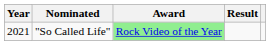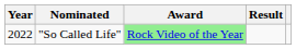 <table class="wikitable">
 <tr>
 <th>Year</th>
 <th>Nominated</th>
 <th>Award</th>
 <th>Result</th>
 <th></th>
 </tr>
 <tr>
-<td>2021</td>
+<td>2022</td>
 <td>"So Called Life"</td>
 <td style="background: lightgreen;"><a href='#'>Rock Video of the Year</a></td>
 <td></td>
 <td style="text-align:center;"></td>
 </tr>
 </table>
